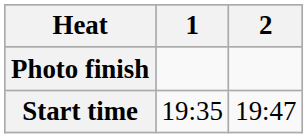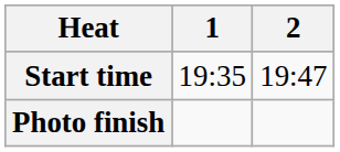 <table class="wikitable" style="text-align:center">
 <tr>
 <th>Heat</th>
 <th>1</th>
 <th>2</th>
 </tr>
 <tr>
+<th>Start time</th>
+<td>19:35</td>
+<td>19:47</td>
+</tr>
+<tr>
 <th>Photo finish</th>
 <td></td>
 <td></td>
 </tr>
-<tr>
-<th>Start time</th>
-<td>19:35</td>
-<td>19:47</td>
-</tr>
 </table>
